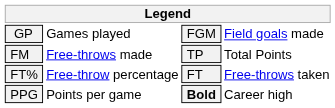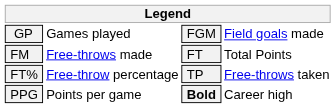 <table class="toccolours" style="font-size: 90%; white-space: nowrap;">
 <tr>
 <th colspan="6" style="background:#f2f2f2; border:1px solid #aaa;">Legend</th>
 </tr>
 <tr>
 <td style="background:#f2f2f2; border:1px solid black;">  GP</td>
 <td>Games played</td>
 <td style="background:#f2f2f2; border:1px solid black;"> FGM </td>
 <td><a href='#'>Field goals</a> made</td>
 </tr>
 <tr>
 <td style="background:#f2f2f2; border:1px solid black;"> FM </td>
 <td style="padding-right: 8px"><a href='#'>Free-throws</a> made</td>
-<td style="background:#f2f2f2; border:1px solid black;"> TP </td>
+<td style="background:#f2f2f2; border:1px solid black;"> FT </td>
 <td>Total Points</td>
 </tr>
 <tr>
 <td style="background:#f2f2f2; border:1px solid black;"> FT% </td>
 <td><a href='#'>Free-throw</a> percentage</td>
-<td style="background:#f2f2f2; border:1px solid black;"> FT </td>
+<td style="background:#f2f2f2; border:1px solid black;"> TP </td>
 <td><a href='#'>Free-throws</a> taken</td>
 </tr>
 <tr>
 <td style="background:#f2f2f2; border:1px solid black;"> PPG </td>
 <td>Points per game</td>
 <td style="background:#f2f2f2; border:1px solid black;"> <strong>Bold</strong> </td>
 <td>Career high</td>
 </tr>
 </table>
